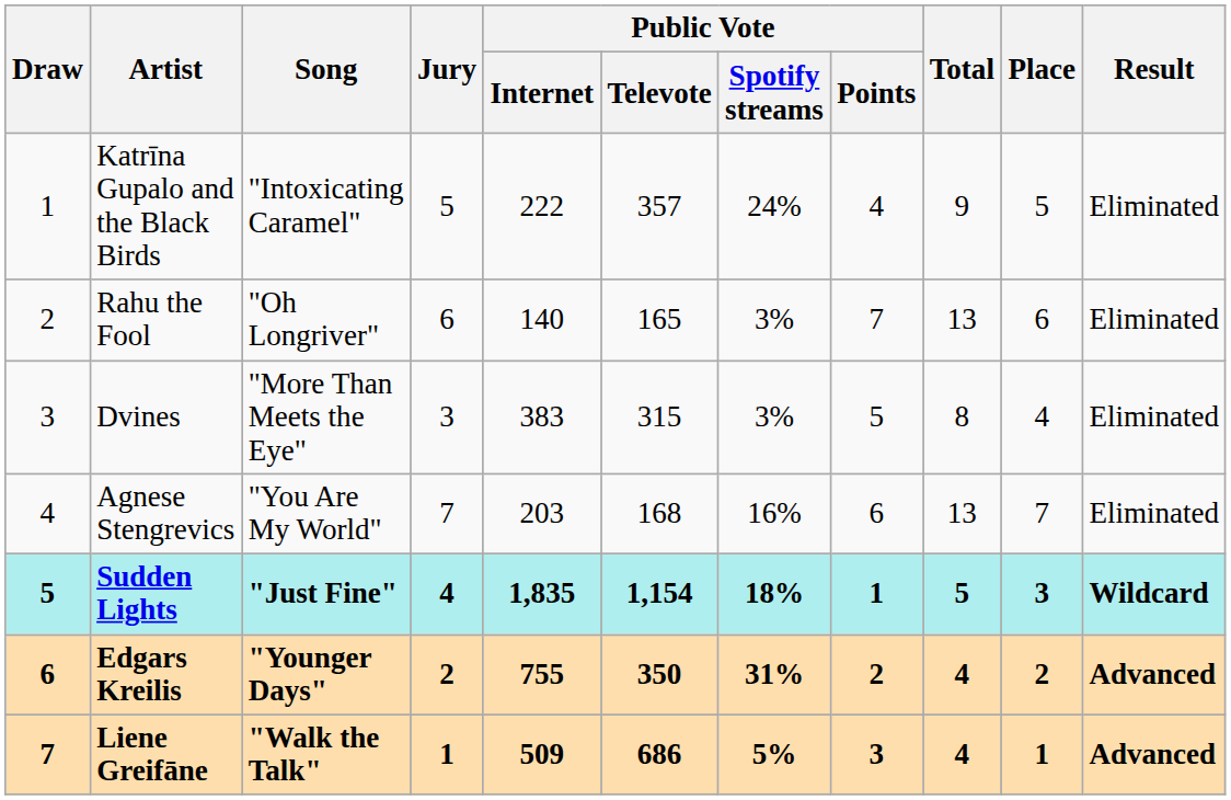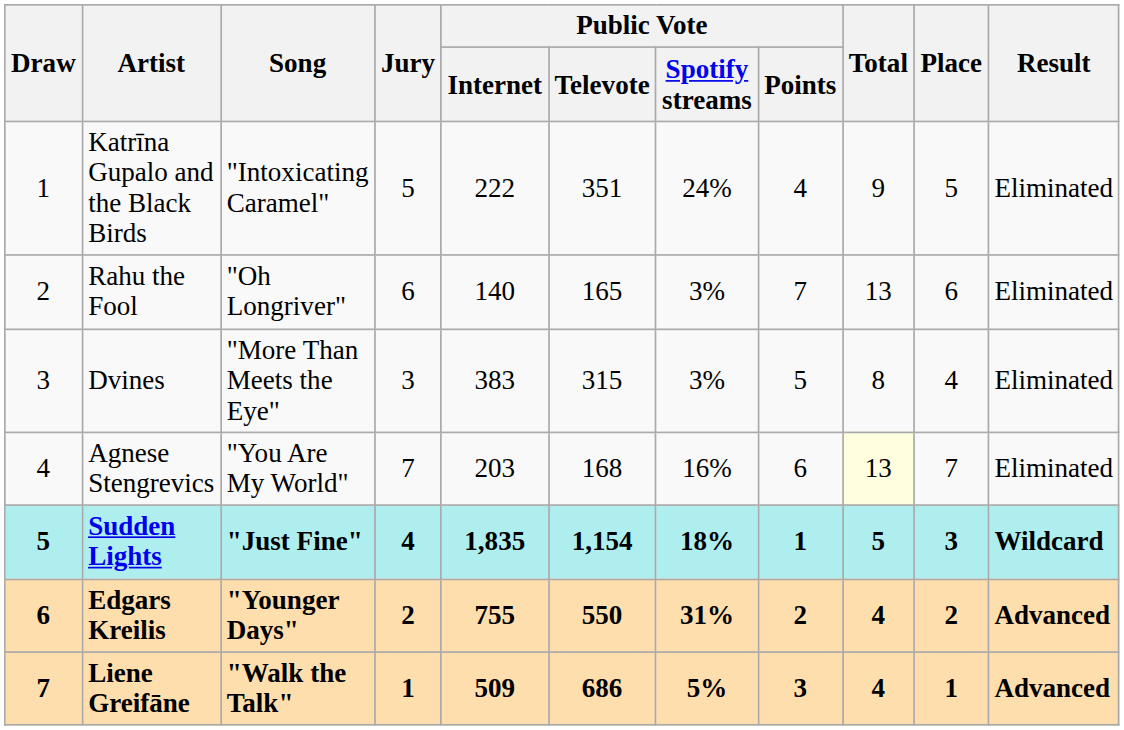 <table class="sortable wikitable" style="margin: 1em auto 1em auto; text-align:center;">
 <tr>
 <th rowspan="2">Draw</th>
 <th rowspan="2">Artist</th>
 <th rowspan="2">Song</th>
 <th rowspan="2">Jury</th>
 <th colspan="4">Public Vote</th>
 <th rowspan="2">Total</th>
 <th rowspan="2">Place</th>
 <th rowspan="2">Result</th>
 </tr>
 <tr>
 <th>Internet</th>
 <th>Televote</th>
 <th><a href='#'>Spotify</a><br>streams</th>
 <th>Points</th>
 </tr>
 <tr>
 <td>1</td>
 <td align="left">Katrīna Gupalo and the Black Birds</td>
 <td align="left">"Intoxicating Caramel"</td>
 <td>5</td>
 <td>222</td>
-<td>357</td>
+<td>351</td>
 <td>24%</td>
 <td>4</td>
 <td>9</td>
 <td>5</td>
 <td align="left">Eliminated</td>
 </tr>
 <tr>
 <td>2</td>
 <td align="left">Rahu the Fool</td>
 <td align="left">"Oh Longriver"</td>
 <td>6</td>
 <td>140</td>
 <td>165</td>
 <td>3%</td>
 <td>7</td>
 <td>13</td>
 <td>6</td>
 <td align="left">Eliminated</td>
 </tr>
 <tr>
 <td>3</td>
 <td align="left">Dvines</td>
 <td align="left">"More Than Meets the Eye"</td>
 <td>3</td>
 <td>383</td>
 <td>315</td>
 <td>3%</td>
 <td>5</td>
 <td>8</td>
 <td>4</td>
 <td align="left">Eliminated</td>
 </tr>
 <tr>
 <td>4</td>
 <td align="left">Agnese Stengrevics</td>
 <td align="left">"You Are My World"</td>
 <td>7</td>
 <td>203</td>
 <td>168</td>
 <td>16%</td>
 <td>6</td>
-<td>13</td>
+<td style="background: lightyellow;">13</td>
 <td>7</td>
 <td align="left">Eliminated</td>
 </tr>
 <tr style="font-weight:bold; background:paleturquoise;">
 <td>5</td>
 <td align="left"><a href='#'>Sudden Lights</a></td>
 <td align="left">"Just Fine"</td>
 <td>4</td>
 <td>1,835</td>
 <td>1,154</td>
 <td>18%</td>
 <td>1</td>
 <td>5</td>
 <td>3</td>
 <td align="left">Wildcard</td>
 </tr>
 <tr style="font-weight:bold; background:navajowhite;">
 <td>6</td>
 <td align="left">Edgars Kreilis</td>
 <td align="left">"Younger Days"</td>
 <td>2</td>
 <td>755</td>
-<td>350</td>
+<td>550</td>
 <td>31%</td>
 <td>2</td>
 <td>4</td>
 <td>2</td>
 <td align="left">Advanced</td>
 </tr>
 <tr style="font-weight:bold; background:navajowhite;">
 <td>7</td>
 <td align="left">Liene Greifāne</td>
 <td align="left">"Walk the Talk"</td>
 <td>1</td>
 <td>509</td>
 <td>686</td>
 <td>5%</td>
 <td>3</td>
 <td>4</td>
 <td>1</td>
 <td align="left">Advanced</td>
 </tr>
 </table>
